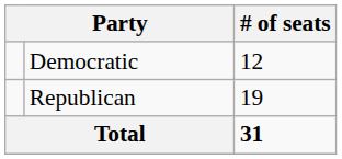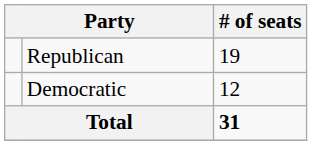 <table class="wikitable sortable">
 <tr>
 <th colspan="2" style="width:150px;">Party</th>
 <th># of seats</th>
 </tr>
 <tr>
 <td></td>
-<td>Democratic</td>
-<td>12</td>
+<td>Republican</td>
+<td>19</td>
 </tr>
 <tr>
 <td></td>
-<td>Republican</td>
-<td>19</td>
+<td>Democratic</td>
+<td>12</td>
 </tr>
 <tr>
 <th colspan=2>Total</th>
 <td><strong>31</strong></td>
 </tr>
 <tr>
 </tr>
 </table>
